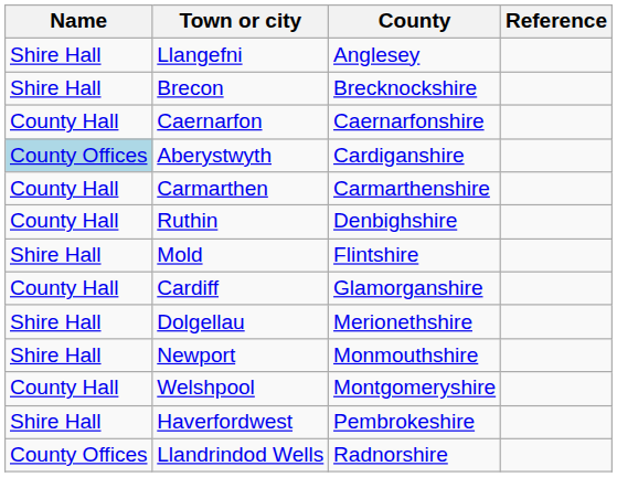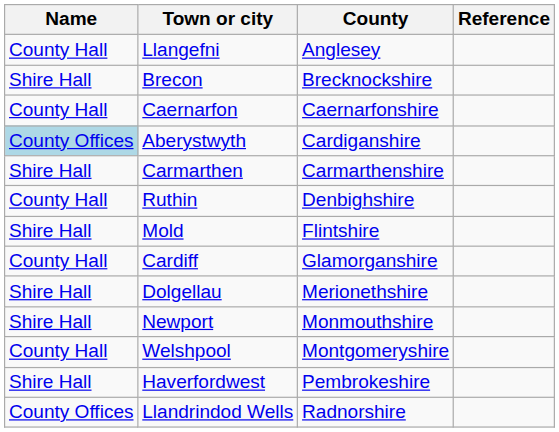 <table class="wikitable sortable">
 <tr>
 <th>Name</th>
 <th>Town or city</th>
 <th>County</th>
 <th>Reference</th>
 </tr>
 <tr>
-<td><a href='#'>Shire Hall</a></td>
+<td><a href='#'>County Hall</a></td>
 <td><a href='#'>Llangefni</a></td>
 <td><a href='#'>Anglesey</a></td>
 <td></td>
 </tr>
 <tr>
 <td><a href='#'>Shire Hall</a></td>
 <td><a href='#'>Brecon</a></td>
 <td><a href='#'>Brecknockshire</a></td>
 <td></td>
 </tr>
 <tr>
 <td><a href='#'>County Hall</a></td>
 <td><a href='#'>Caernarfon</a></td>
 <td><a href='#'>Caernarfonshire</a></td>
 <td></td>
 </tr>
 <tr>
 <td style="background: lightblue;"><a href='#'>County Offices</a></td>
 <td><a href='#'>Aberystwyth</a></td>
 <td><a href='#'>Cardiganshire</a></td>
 <td></td>
 </tr>
 <tr>
-<td><a href='#'>County Hall</a></td>
+<td><a href='#'>Shire Hall</a></td>
 <td><a href='#'>Carmarthen</a></td>
 <td><a href='#'>Carmarthenshire</a></td>
 <td></td>
 </tr>
 <tr>
 <td><a href='#'>County Hall</a></td>
 <td><a href='#'>Ruthin</a></td>
 <td><a href='#'>Denbighshire</a></td>
 <td></td>
 </tr>
 <tr>
 <td><a href='#'>Shire Hall</a></td>
 <td><a href='#'>Mold</a></td>
 <td><a href='#'>Flintshire</a></td>
 <td></td>
 </tr>
 <tr>
 <td><a href='#'>County Hall</a></td>
 <td><a href='#'>Cardiff</a></td>
 <td><a href='#'>Glamorganshire</a></td>
 <td></td>
 </tr>
 <tr>
 <td><a href='#'>Shire Hall</a></td>
 <td><a href='#'>Dolgellau</a></td>
 <td><a href='#'>Merionethshire</a></td>
 <td></td>
 </tr>
 <tr>
 <td><a href='#'>Shire Hall</a></td>
 <td><a href='#'>Newport</a></td>
 <td><a href='#'>Monmouthshire</a></td>
 <td></td>
 </tr>
 <tr>
 <td><a href='#'>County Hall</a></td>
 <td><a href='#'>Welshpool</a></td>
 <td><a href='#'>Montgomeryshire</a></td>
 <td></td>
 </tr>
 <tr>
 <td><a href='#'>Shire Hall</a></td>
 <td><a href='#'>Haverfordwest</a></td>
 <td><a href='#'>Pembrokeshire</a></td>
 <td></td>
 </tr>
 <tr>
 <td><a href='#'>County Offices</a></td>
 <td><a href='#'>Llandrindod Wells</a></td>
 <td><a href='#'>Radnorshire</a></td>
 <td></td>
 </tr>
 </table>
